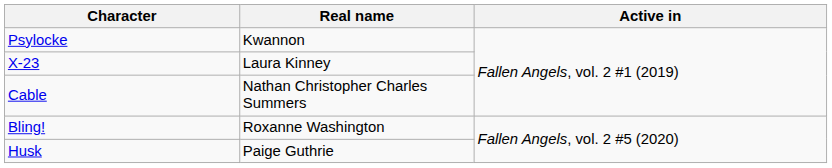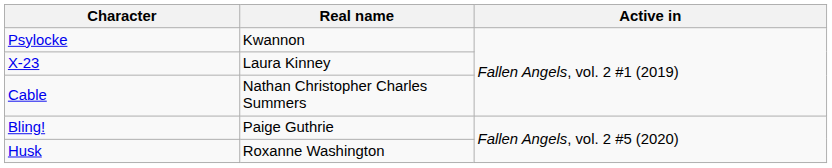 <table class="wikitable" style="width:70%;">
 <tr>
 <th style="width:20%;">Character</th>
 <th style="width:20%;">Real name</th>
 <th style="width:30%;">Active in</th>
 </tr>
 <tr>
 <td><a href='#'>Psylocke</a></td>
 <td>Kwannon</td>
 <td rowspan="3"><em>Fallen Angels</em>, vol. 2 #1 (2019)</td>
 </tr>
 <tr>
 <td><a href='#'>X-23</a></td>
 <td>Laura Kinney</td>
 </tr>
 <tr>
 <td><a href='#'>Cable</a></td>
 <td>Nathan Christopher Charles Summers</td>
 </tr>
 <tr>
 <td><a href='#'>Bling!</a></td>
-<td>Roxanne Washington</td>
+<td>Paige Guthrie</td>
 <td rowspan="2"><em>Fallen Angels</em>, vol. 2 #5 (2020)</td>
 </tr>
 <tr>
 <td><a href='#'>Husk</a></td>
-<td>Paige Guthrie</td>
+<td>Roxanne Washington</td>
 </tr>
 </table>
